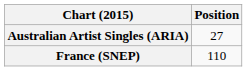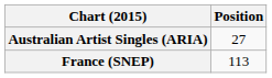 <table class="wikitable plainrowheaders" style="text-align:center">
 <tr>
 <th scope="col">Chart (2015)</th>
 <th scope="col">Position</th>
 </tr>
 <tr>
 <th scope="row">Australian Artist Singles (ARIA)</th>
 <td>27</td>
 </tr>
 <tr>
 <th scope="row">France (SNEP)</th>
-<td>110</td>
+<td>113</td>
 </tr>
 </table>
